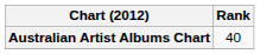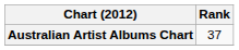 <table class="wikitable sortable plainrowheaders" style="text-align:center">
 <tr>
 <th scope="col">Chart (2012)</th>
 <th scope="col">Rank</th>
 </tr>
 <tr>
 <th scope="row">Australian Artist Albums Chart</th>
-<td>40</td>
+<td>37</td>
 </tr>
 <tr>
 </tr>
 </table>
